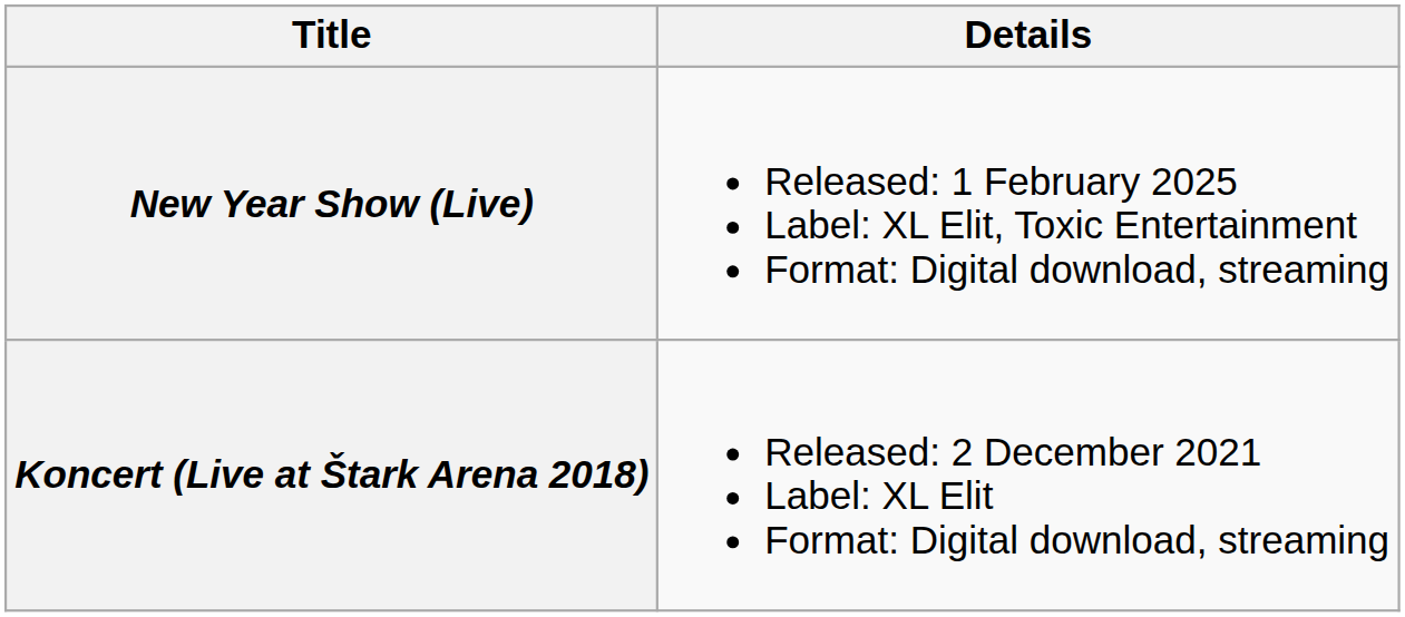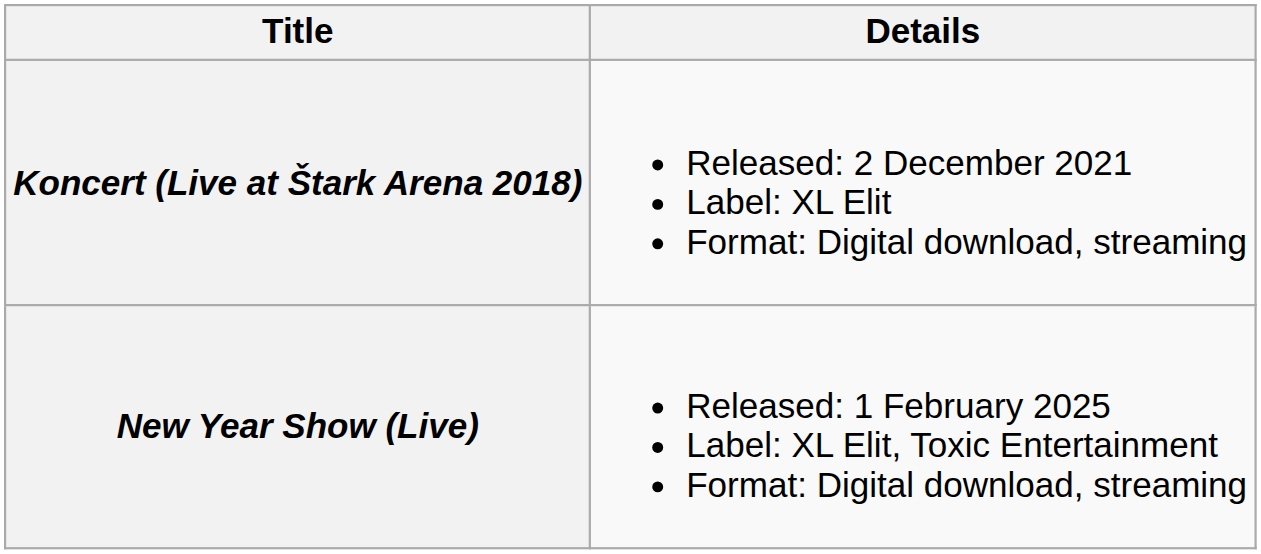 <table class="wikitable plainrowheaders" style="text-align:center;">
 <tr>
 <th scope="col" rowspan="1">Title</th>
 <th scope="col" rowspan="1">Details</th>
 </tr>
 <tr>
+<th scope="row"><em>Koncert (Live at Štark Arena 2018)</em></th>
+<td align="left"><br><ul><li>Released: 2 December 2021</li><li>Label: XL Elit</li><li>Format: Digital download, streaming</li></ul></td>
+</tr>
+<tr>
 <th scope="row"><em>New Year Show (Live)</em></th>
 <td align="left"><br><ul><li>Released: 1 February 2025</li><li>Label: XL Elit, Toxic Entertainment</li><li>Format: Digital download, streaming</li></ul></td>
 </tr>
-<tr>
-<th scope="row"><em>Koncert (Live at Štark Arena 2018)</em></th>
-<td align="left"><br><ul><li>Released: 2 December 2021</li><li>Label: XL Elit</li><li>Format: Digital download, streaming</li></ul></td>
-</tr>
 </table>
